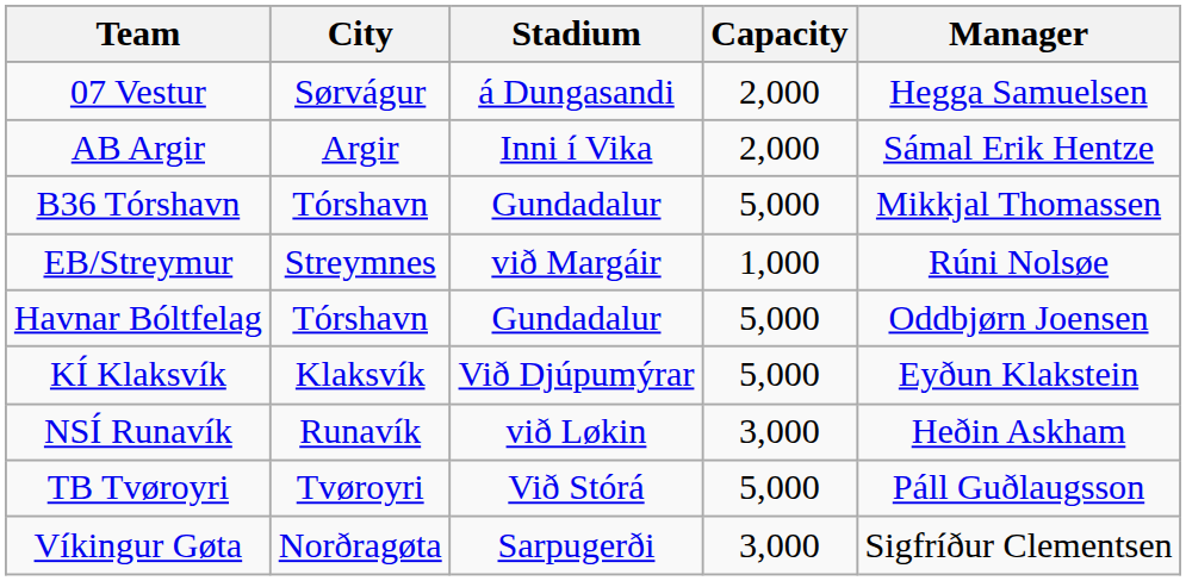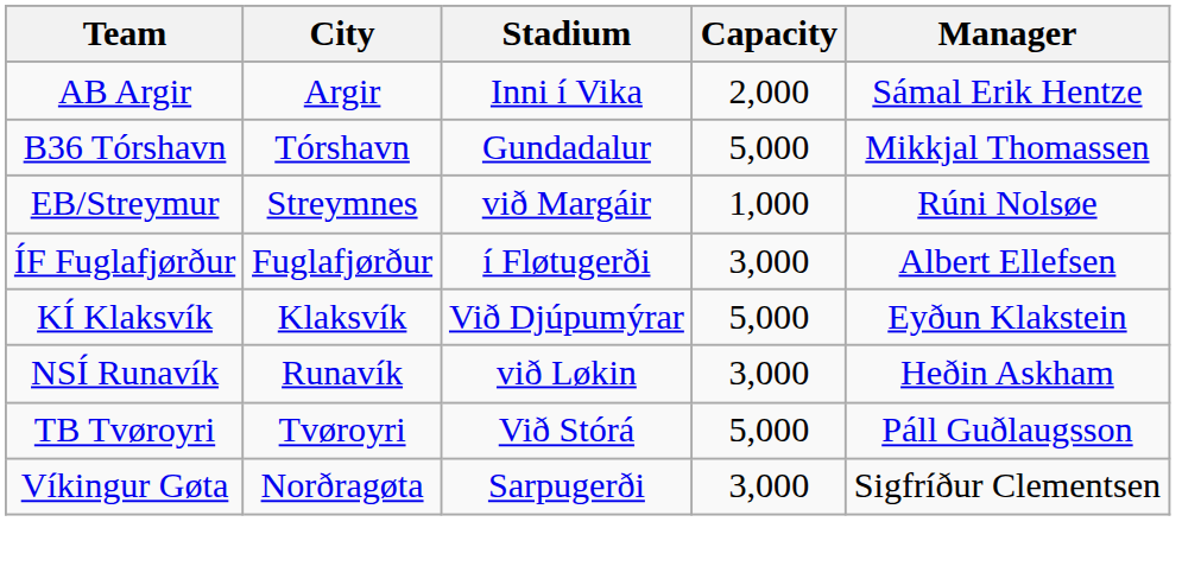 <table class="wikitable sortable" style="text-align: center;">
 <tr>
 <th>Team</th>
 <th>City</th>
 <th>Stadium</th>
 <th>Capacity</th>
 <th>Manager</th>
-</tr>
-<tr>
-<td><a href='#'>07 Vestur</a></td>
-<td><a href='#'>Sørvágur</a></td>
-<td><a href='#'>á Dungasandi</a></td>
-<td>2,000</td>
-<td> <a href='#'>Hegga Samuelsen</a></td>
 </tr>
 <tr>
 <td><a href='#'>AB Argir</a></td>
 <td><a href='#'>Argir</a></td>
 <td><a href='#'>Inni í Vika</a></td>
 <td>2,000</td>
 <td> <a href='#'>Sámal Erik Hentze</a></td>
 </tr>
 <tr>
 <td><a href='#'>B36 Tórshavn</a></td>
 <td><a href='#'>Tórshavn</a></td>
 <td><a href='#'>Gundadalur</a></td>
 <td>5,000</td>
 <td> <a href='#'>Mikkjal Thomassen</a></td>
 </tr>
 <tr>
 <td><a href='#'>EB/Streymur</a></td>
 <td><a href='#'>Streymnes</a></td>
 <td><a href='#'>við Margáir</a></td>
 <td>1,000</td>
 <td> <a href='#'>Rúni Nolsøe</a></td>
 </tr>
 <tr>
-<td><a href='#'>Havnar Bóltfelag</a></td>
-<td><a href='#'>Tórshavn</a></td>
-<td><a href='#'>Gundadalur</a></td>
-<td>5,000</td>
-<td> <a href='#'>Oddbjørn Joensen</a></td>
+<td><a href='#'>ÍF Fuglafjørður</a></td>
+<td><a href='#'>Fuglafjørður</a></td>
+<td><a href='#'>í Fløtugerði</a></td>
+<td>3,000</td>
+<td> <a href='#'>Albert Ellefsen</a></td>
 </tr>
 <tr>
 <td><a href='#'>KÍ Klaksvík</a></td>
 <td><a href='#'>Klaksvík</a></td>
 <td><a href='#'>Við Djúpumýrar</a></td>
 <td>5,000</td>
 <td> <a href='#'>Eyðun Klakstein</a></td>
 </tr>
 <tr>
 <td><a href='#'>NSÍ Runavík</a></td>
 <td><a href='#'>Runavík</a></td>
 <td><a href='#'>við Løkin</a></td>
 <td>3,000</td>
 <td> <a href='#'>Heðin Askham</a></td>
 </tr>
 <tr>
 <td><a href='#'>TB Tvøroyri</a></td>
 <td><a href='#'>Tvøroyri</a></td>
 <td><a href='#'>Við Stórá</a></td>
 <td>5,000</td>
 <td> <a href='#'>Páll Guðlaugsson</a></td>
 </tr>
 <tr>
 <td><a href='#'>Víkingur Gøta</a></td>
 <td><a href='#'>Norðragøta</a></td>
 <td><a href='#'>Sarpugerði</a></td>
 <td>3,000</td>
 <td> Sigfríður Clementsen</td>
 </tr>
 </table>
